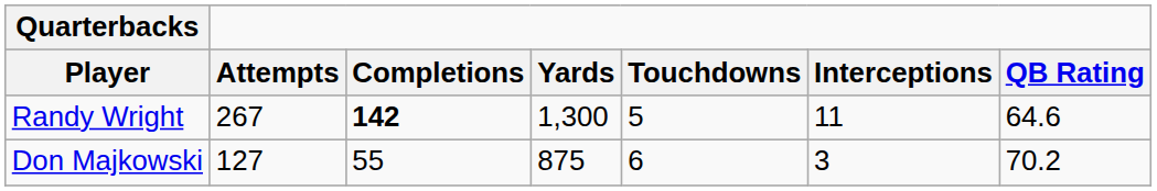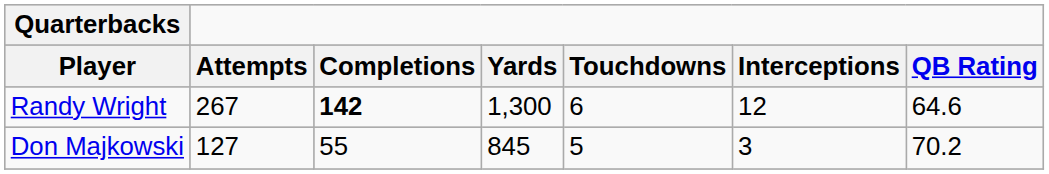 <table class="wikitable">
 <tr>
 <th>Quarterbacks</th>
 </tr>
 <tr>
 <th>Player</th>
 <th>Attempts</th>
 <th>Completions</th>
 <th>Yards</th>
 <th>Touchdowns</th>
 <th>Interceptions</th>
 <th><a href='#'>QB Rating</a></th>
 </tr>
 <tr>
 <td><a href='#'>Randy Wright</a></td>
 <td>267</td>
 <td><strong>142</strong></td>
 <td>1,300</td>
-<td>5</td>
-<td>11</td>
+<td>6</td>
+<td>12</td>
 <td>64.6</td>
 </tr>
 <tr>
 <td><a href='#'>Don Majkowski</a></td>
 <td>127</td>
 <td>55</td>
-<td>875</td>
-<td>6</td>
+<td>845</td>
+<td>5</td>
 <td>3</td>
 <td>70.2</td>
 </tr>
 </table>
